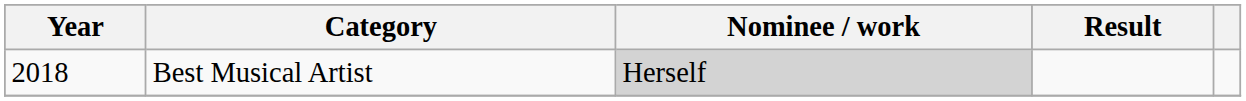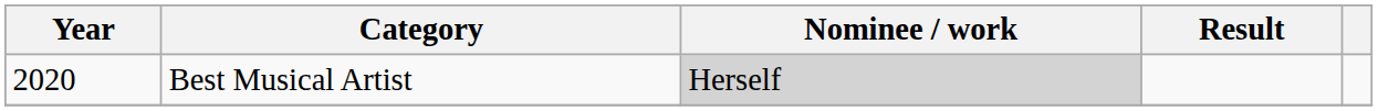 <table class="wikitable" style="width:55%;">
 <tr>
 <th>Year</th>
 <th>Category</th>
 <th>Nominee / work</th>
 <th>Result</th>
 <th></th>
 </tr>
 <tr>
-<td>2018</td>
+<td>2020</td>
 <td>Best Musical Artist</td>
 <td style="background: lightgrey;">Herself</td>
 <td></td>
 <td style="text-align:center;"></td>
 </tr>
 <tr>
 </tr>
 </table>
